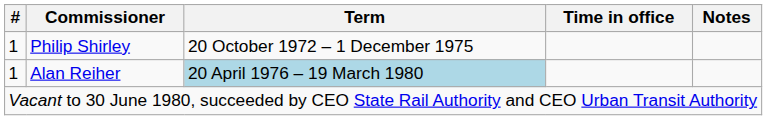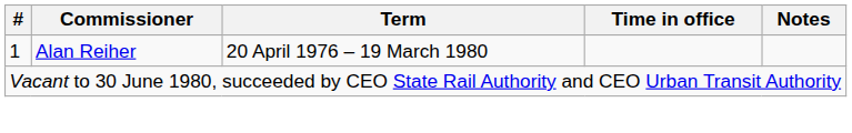 <table class="wikitable">
 <tr>
 <th>#</th>
 <th>Commissioner</th>
 <th>Term</th>
 <th>Time in office</th>
 <th>Notes</th>
 </tr>
 <tr>
 <td>1</td>
-<td><a href='#'>Philip Shirley</a></td>
-<td>20 October 1972 – 1 December 1975</td>
-<td></td>
-<td></td>
-</tr>
-<tr>
-<td>1</td>
 <td><a href='#'>Alan Reiher</a></td>
-<td style="background: lightblue;">20 April 1976 – 19 March 1980</td>
+<td>20 April 1976 – 19 March 1980</td>
 <td></td>
 <td></td>
 </tr>
 <tr>
 <td align=center colspan=5><em>Vacant</em> to 30 June 1980, succeeded by CEO <a href='#'>State Rail Authority</a> and CEO <a href='#'>Urban Transit Authority</a></td>
 </tr>
 </table>
